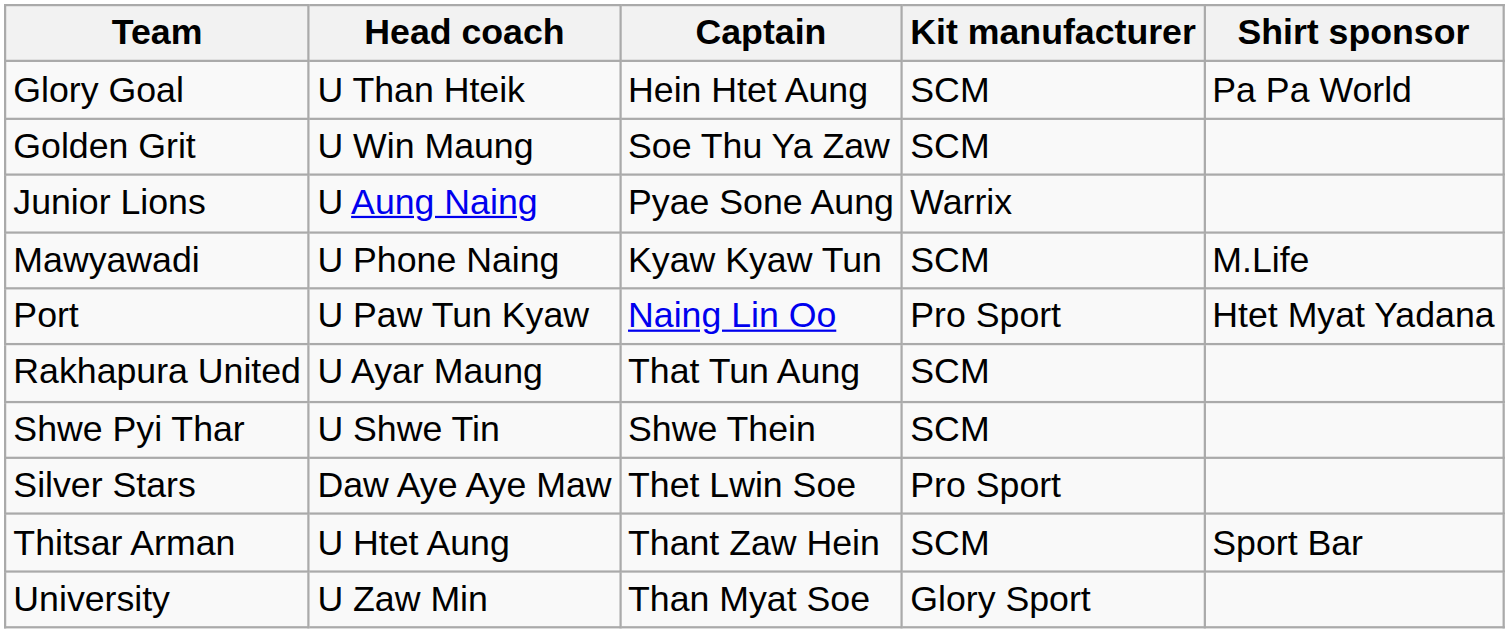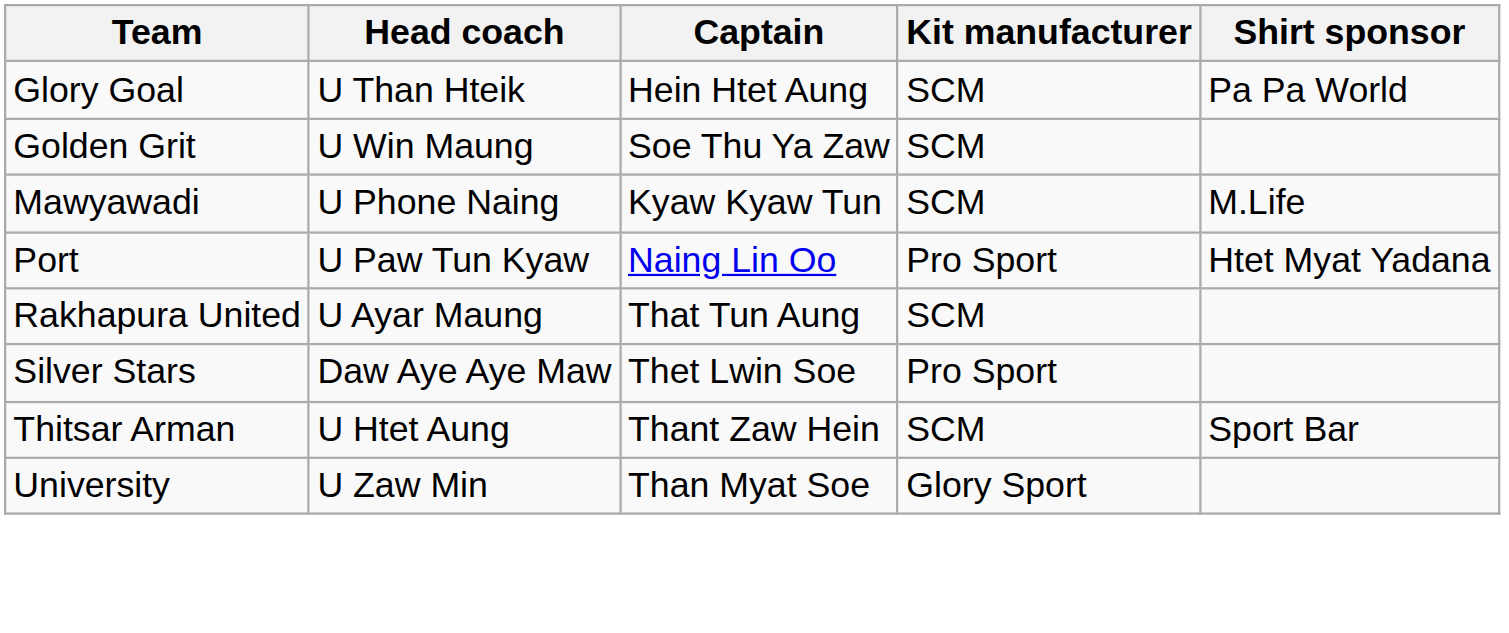 <table class="wikitable sortable" style="text-align: left;">
 <tr>
 <th>Team</th>
 <th>Head coach</th>
 <th>Captain</th>
 <th>Kit manufacturer</th>
 <th>Shirt sponsor</th>
 </tr>
 <tr>
 <td>Glory Goal</td>
 <td> U Than Hteik</td>
 <td> Hein Htet Aung</td>
 <td> SCM</td>
 <td> Pa Pa World</td>
 </tr>
 <tr>
 <td>Golden Grit</td>
 <td> U Win Maung</td>
 <td> Soe Thu Ya Zaw</td>
 <td> SCM</td>
-<td></td>
-</tr>
-<tr>
-<td>Junior Lions</td>
-<td>  U <a href='#'>Aung Naing</a></td>
-<td>  Pyae Sone Aung</td>
-<td> Warrix</td>
 <td></td>
 </tr>
 <tr>
 <td>Mawyawadi</td>
 <td>  U Phone Naing</td>
 <td> Kyaw Kyaw Tun</td>
 <td> SCM</td>
 <td> M.Life</td>
 </tr>
 <tr>
 <td>Port</td>
 <td> U Paw Tun Kyaw</td>
 <td> <a href='#'>Naing Lin Oo</a></td>
 <td> Pro Sport</td>
 <td> Htet Myat Yadana</td>
 </tr>
 <tr>
 <td>Rakhapura United</td>
 <td> U Ayar Maung</td>
 <td> That Tun Aung</td>
 <td> SCM</td>
 <td></td>
 </tr>
 <tr>
-<td>Shwe Pyi Thar</td>
-<td> U Shwe Tin</td>
-<td> Shwe Thein</td>
-<td>  SCM</td>
-<td></td>
-</tr>
-<tr>
 <td>Silver Stars</td>
 <td>  Daw Aye Aye Maw</td>
 <td> Thet Lwin Soe</td>
 <td>  Pro Sport</td>
 <td></td>
 </tr>
 <tr>
 <td>Thitsar Arman</td>
 <td> U Htet Aung</td>
 <td> Thant Zaw Hein</td>
 <td> SCM</td>
 <td>  Sport Bar</td>
 </tr>
 <tr>
 <td>University</td>
 <td> U Zaw Min</td>
 <td> Than Myat Soe</td>
 <td>  Glory Sport</td>
 <td></td>
 </tr>
 </table>
